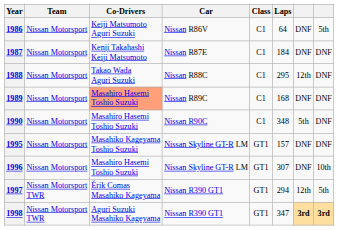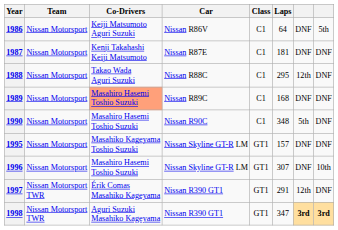 <table class="wikitable" style="text-align:center; font-size:85%">
 <tr>
 <th>Year</th>
 <th>Team</th>
 <th>Co-Drivers</th>
 <th>Car</th>
 <th>Class</th>
 <th>Laps</th>
 <th></th>
 <th></th>
 </tr>
 <tr>
 <th><a href='#'>1986</a></th>
 <td align="left"> <a href='#'>Nissan Motorsport</a></td>
 <td align="left"> <a href='#'>Keiji Matsumoto</a><br> <a href='#'>Aguri Suzuki</a></td>
 <td align="left"><a href='#'>Nissan</a> R86V</td>
 <td>C1</td>
 <td>64</td>
 <td>DNF</td>
 <td>5th</td>
 </tr>
 <tr>
 <th><a href='#'>1987</a></th>
 <td align="left"> <a href='#'>Nissan Motorsport</a></td>
 <td align="left"> <a href='#'>Kenji Takahashi</a><br> <a href='#'>Keiji Matsumoto</a></td>
 <td align="left"><a href='#'>Nissan</a> R87E</td>
 <td>C1</td>
-<td>184</td>
+<td>181</td>
 <td>DNF</td>
 <td>DNF</td>
 </tr>
 <tr>
 <th><a href='#'>1988</a></th>
 <td align="left"> <a href='#'>Nissan Motorsport</a></td>
 <td align="left"> <a href='#'>Takao Wada</a><br> <a href='#'>Aguri Suzuki</a></td>
 <td align="left"><a href='#'>Nissan</a> R88C</td>
 <td>C1</td>
 <td>295</td>
 <td>12th</td>
 <td>DNF</td>
 </tr>
 <tr>
 <th><a href='#'>1989</a></th>
 <td align="left"> <a href='#'>Nissan Motorsport</a></td>
 <td align="left" style="background: lightsalmon;"> <a href='#'>Masahiro Hasemi</a><br> <a href='#'>Toshio Suzuki</a></td>
 <td align="left"><a href='#'>Nissan</a> R89C</td>
 <td>C1</td>
 <td>168</td>
 <td>DNF</td>
 <td>DNF</td>
 </tr>
 <tr>
 <th><a href='#'>1990</a></th>
 <td align="left"> <a href='#'>Nissan Motorsport</a></td>
 <td align="left"> <a href='#'>Masahiro Hasemi</a><br> <a href='#'>Toshio Suzuki</a></td>
 <td align="left"><a href='#'>Nissan R90C</a></td>
 <td>C1</td>
 <td>348</td>
 <td>5th</td>
 <td>DNF</td>
 </tr>
 <tr>
 <th><a href='#'>1995</a></th>
 <td align="left"> <a href='#'>Nissan Motorsport</a></td>
 <td align="left"> <a href='#'>Masahiko Kageyama</a><br> <a href='#'>Toshio Suzuki</a></td>
 <td align="left"><a href='#'>Nissan Skyline GT-R</a> LM</td>
 <td>GT1</td>
 <td>157</td>
 <td>DNF</td>
 <td>DNF</td>
 </tr>
 <tr>
 <th><a href='#'>1996</a></th>
 <td align="left"> <a href='#'>Nissan Motorsport</a></td>
 <td align="left"> <a href='#'>Masahiro Hasemi</a><br> <a href='#'>Toshio Suzuki</a></td>
 <td align="left"><a href='#'>Nissan Skyline GT-R</a> LM</td>
 <td>GT1</td>
 <td>307</td>
 <td>DNF</td>
 <td>10th</td>
 </tr>
 <tr>
 <th><a href='#'>1997</a></th>
 <td align="left"> <a href='#'>Nissan Motorsport</a><br>  <a href='#'>TWR</a></td>
 <td align="left"> <a href='#'>Érik Comas</a><br> <a href='#'>Masahiko Kageyama</a></td>
 <td align="left"><a href='#'>Nissan R390 GT1</a></td>
 <td>GT1</td>
-<td>294</td>
+<td>291</td>
 <td>12th</td>
-<td>5th</td>
+<td>DNF</td>
 </tr>
 <tr>
 <th><a href='#'>1998</a></th>
 <td align="left"> <a href='#'>Nissan Motorsport</a><br>  <a href='#'>TWR</a></td>
 <td align="left"> <a href='#'>Aguri Suzuki</a><br> <a href='#'>Masahiko Kageyama</a></td>
 <td align="left"><a href='#'>Nissan R390 GT1</a></td>
 <td>GT1</td>
 <td>347</td>
 <td style="background:#FFDF9F;"><strong>3rd</strong></td>
 <td style="background:#FFDF9F;"><strong>3rd</strong></td>
 </tr>
 </table>
